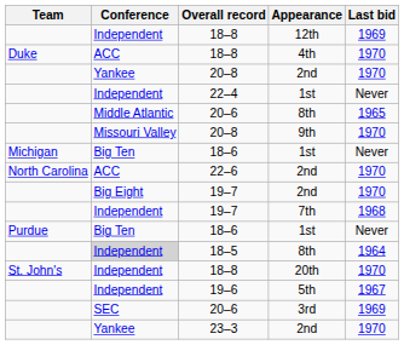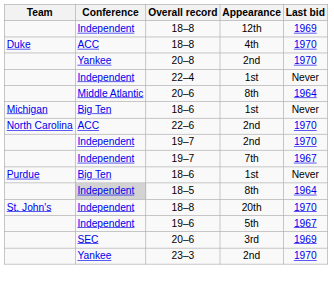 <table class="wikitable sortable" style="text-align: center;">
 <tr>
 <th>Team</th>
 <th>Conference</th>
 <th data-sort-type="number">Overall record</th>
 <th data-sort-type="number">Appearance</th>
 <th>Last bid</th>
 </tr>
 <tr>
 <td align=left></td>
 <td align=left><a href='#'>Independent</a></td>
 <td>18–8</td>
 <td>12th</td>
 <td><a href='#'>1969</a></td>
 </tr>
 <tr>
 <td align=left><a href='#'>Duke</a></td>
 <td align=left><a href='#'>ACC</a></td>
 <td>18–8</td>
 <td>4th</td>
 <td><a href='#'>1970</a></td>
 </tr>
 <tr>
 <td align=left></td>
 <td align=left><a href='#'>Yankee</a></td>
 <td>20–8</td>
 <td>2nd</td>
 <td><a href='#'>1970</a></td>
 </tr>
 <tr>
 <td align=left></td>
 <td align=left><a href='#'>Independent</a></td>
 <td>22–4</td>
 <td>1st</td>
 <td>Never</td>
 </tr>
 <tr>
 <td align=left></td>
 <td align=left><a href='#'>Middle Atlantic</a></td>
 <td>20–6</td>
 <td>8th</td>
-<td><a href='#'>1965</a></td>
-</tr>
-<tr>
-<td align=left></td>
-<td align=left><a href='#'>Missouri Valley</a></td>
-<td>20–8</td>
-<td>9th</td>
-<td><a href='#'>1970</a></td>
+<td><a href='#'>1964</a></td>
 </tr>
 <tr>
 <td align=left><a href='#'>Michigan</a></td>
 <td align=left><a href='#'>Big Ten</a></td>
 <td>18–6</td>
 <td>1st</td>
 <td>Never</td>
 </tr>
 <tr>
 <td align=left><a href='#'>North Carolina</a></td>
 <td align=left><a href='#'>ACC</a></td>
 <td>22–6</td>
 <td>2nd</td>
 <td><a href='#'>1970</a></td>
 </tr>
 <tr>
 <td align=left></td>
-<td align=left><a href='#'>Big Eight</a></td>
+<td align=left><a href='#'>Independent</a></td>
 <td>19–7</td>
 <td>2nd</td>
 <td><a href='#'>1970</a></td>
 </tr>
 <tr>
 <td align=left></td>
 <td align=left><a href='#'>Independent</a></td>
 <td>19–7</td>
 <td>7th</td>
-<td><a href='#'>1968</a></td>
+<td><a href='#'>1967</a></td>
 </tr>
 <tr>
 <td align=left><a href='#'>Purdue</a></td>
 <td align=left><a href='#'>Big Ten</a></td>
 <td>18–6</td>
 <td>1st</td>
 <td>Never</td>
 </tr>
 <tr>
 <td align=left></td>
 <td align=left style="background: lightgrey;"><a href='#'>Independent</a></td>
 <td>18–5</td>
 <td>8th</td>
 <td><a href='#'>1964</a></td>
 </tr>
 <tr>
 <td align=left><a href='#'>St. John's</a></td>
 <td align=left><a href='#'>Independent</a></td>
 <td>18–8</td>
 <td>20th</td>
 <td><a href='#'>1970</a></td>
 </tr>
 <tr>
 <td align=left></td>
 <td align=left><a href='#'>Independent</a></td>
 <td>19–6</td>
 <td>5th</td>
 <td><a href='#'>1967</a></td>
 </tr>
 <tr>
 <td align=left></td>
 <td align=left><a href='#'>SEC</a></td>
 <td>20–6</td>
 <td>3rd</td>
 <td><a href='#'>1969</a></td>
 </tr>
 <tr>
 <td align=left></td>
 <td align=left><a href='#'>Yankee</a></td>
 <td>23–3</td>
 <td>2nd</td>
 <td><a href='#'>1970</a></td>
 </tr>
 </table>
